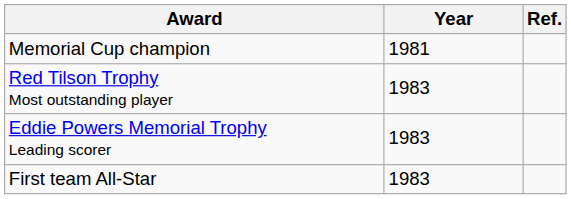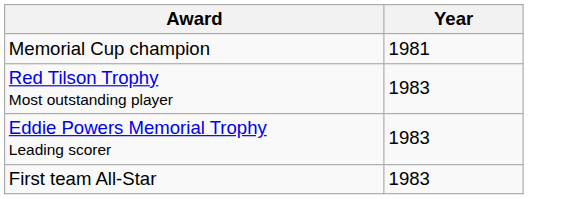 <table class="wikitable">
 <tr>
 <th scope="col" style="width:20em">Award</th>
 <th scope="col" style="width:7em">Year</th>
-<th scope="col">Ref.</th>
 </tr>
 <tr>
 <td>Memorial Cup champion</td>
 <td>1981</td>
-<td></td>
 </tr>
 <tr>
 <td><a href='#'>Red Tilson Trophy</a><br><small>Most outstanding player</small></td>
 <td>1983</td>
-<td></td>
 </tr>
 <tr>
 <td><a href='#'>Eddie Powers Memorial Trophy</a><br><small>Leading scorer</small></td>
 <td>1983</td>
-<td></td>
 </tr>
 <tr>
 <td>First team All-Star</td>
 <td>1983</td>
-<td></td>
 </tr>
 </table>
